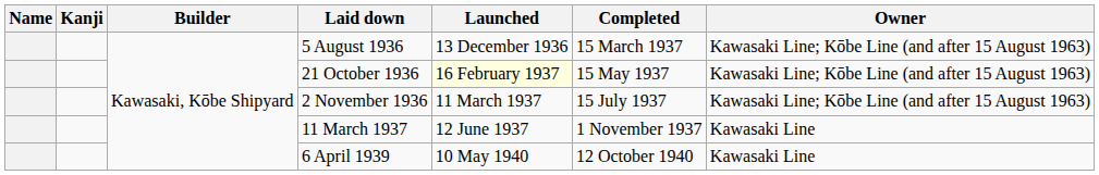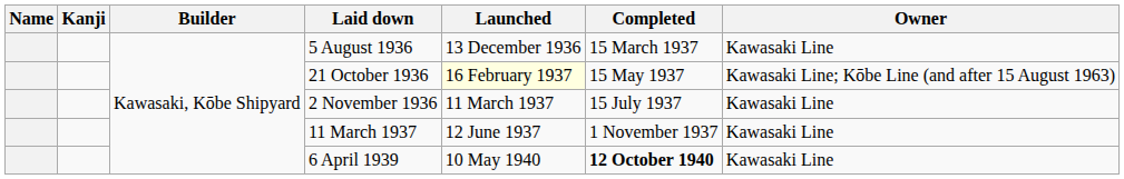 <table class="wikitable plainrowheaders">
 <tr>
 <th scope="col">Name</th>
 <th scope="col">Kanji</th>
 <th scope="col">Builder</th>
 <th scope="col">Laid down</th>
 <th scope="col">Launched</th>
 <th scope="col">Completed</th>
 <th scope="col">Owner</th>
 </tr>
 <tr>
 <th scope="row"></th>
 <td style="white-space: nowrap;"></td>
 <td rowspan=5>Kawasaki, Kōbe Shipyard</td>
 <td>5 August 1936</td>
 <td>13 December 1936</td>
 <td>15 March 1937</td>
-<td>Kawasaki Line; Kōbe Line (and after 15 August 1963)</td>
+<td>Kawasaki Line</td>
 </tr>
 <tr>
 <th scope="row"></th>
 <td></td>
 <td>21 October 1936</td>
 <td style="background: lightyellow;">16 February 1937</td>
 <td>15 May 1937</td>
 <td>Kawasaki Line; Kōbe Line (and after 15 August 1963)</td>
 </tr>
 <tr>
 <th scope="row"></th>
 <td></td>
 <td>2 November 1936</td>
 <td>11 March 1937</td>
 <td>15 July 1937</td>
-<td>Kawasaki Line; Kōbe Line (and after 15 August 1963)</td>
+<td>Kawasaki Line</td>
 </tr>
 <tr>
 <th scope="row"></th>
 <td></td>
 <td>11 March 1937</td>
 <td>12 June 1937</td>
 <td>1 November 1937</td>
 <td>Kawasaki Line</td>
 </tr>
 <tr>
 <th scope="row"></th>
 <td></td>
 <td>6 April 1939</td>
 <td>10 May 1940</td>
-<td>12 October 1940</td>
+<td><strong>12 October 1940</strong></td>
 <td>Kawasaki Line</td>
 </tr>
 </table>
